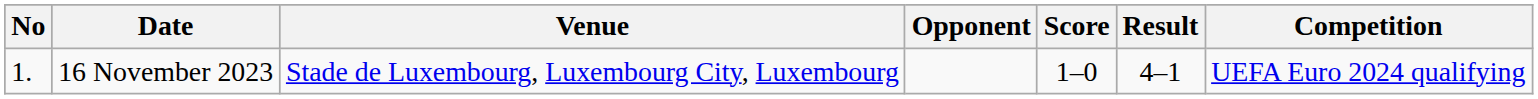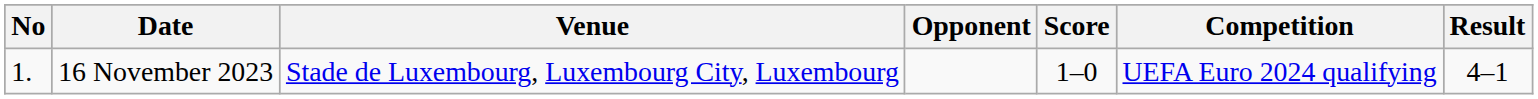 <table class="wikitable sortable">
 <tr>
 <th>No</th>
 <th>Date</th>
 <th>Venue</th>
 <th>Opponent</th>
 <th>Score</th>
+<th>Competition</th>
 <th>Result</th>
-<th>Competition</th>
 </tr>
 <tr>
 <td>1.</td>
 <td>16 November 2023</td>
 <td><a href='#'>Stade de Luxembourg</a>, <a href='#'>Luxembourg City</a>, <a href='#'>Luxembourg</a></td>
 <td></td>
 <td align="center">1–0</td>
+<td><a href='#'>UEFA Euro 2024 qualifying</a></td>
 <td align="center">4–1</td>
-<td><a href='#'>UEFA Euro 2024 qualifying</a></td>
 </tr>
 </table>
